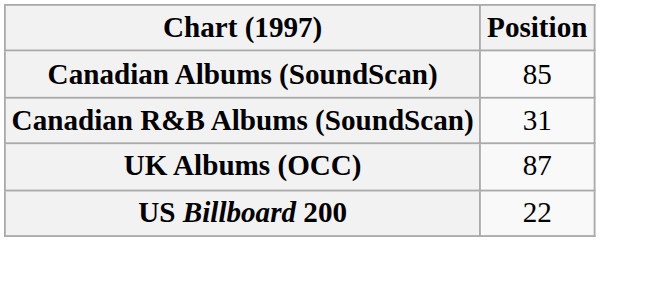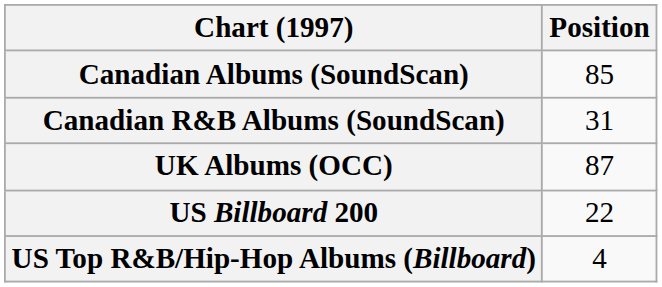 <table class="wikitable sortable plainrowheaders" style="text-align:center;">
 <tr>
 <th scope="col">Chart (1997)</th>
 <th scope="col">Position</th>
 </tr>
 <tr>
 <th scope="row">Canadian Albums (SoundScan)</th>
 <td>85</td>
 </tr>
 <tr>
 <th scope="row">Canadian R&B Albums (SoundScan)</th>
 <td>31</td>
 </tr>
 <tr>
 <th scope="row">UK Albums (OCC)</th>
 <td>87</td>
 </tr>
 <tr>
 <th scope="row">US <em>Billboard</em> 200</th>
 <td>22</td>
 </tr>
+<tr>
+<th scope="row">US Top R&B/Hip-Hop Albums (<em>Billboard</em>)</th>
+<td>4</td>
+</tr>
 </table>
